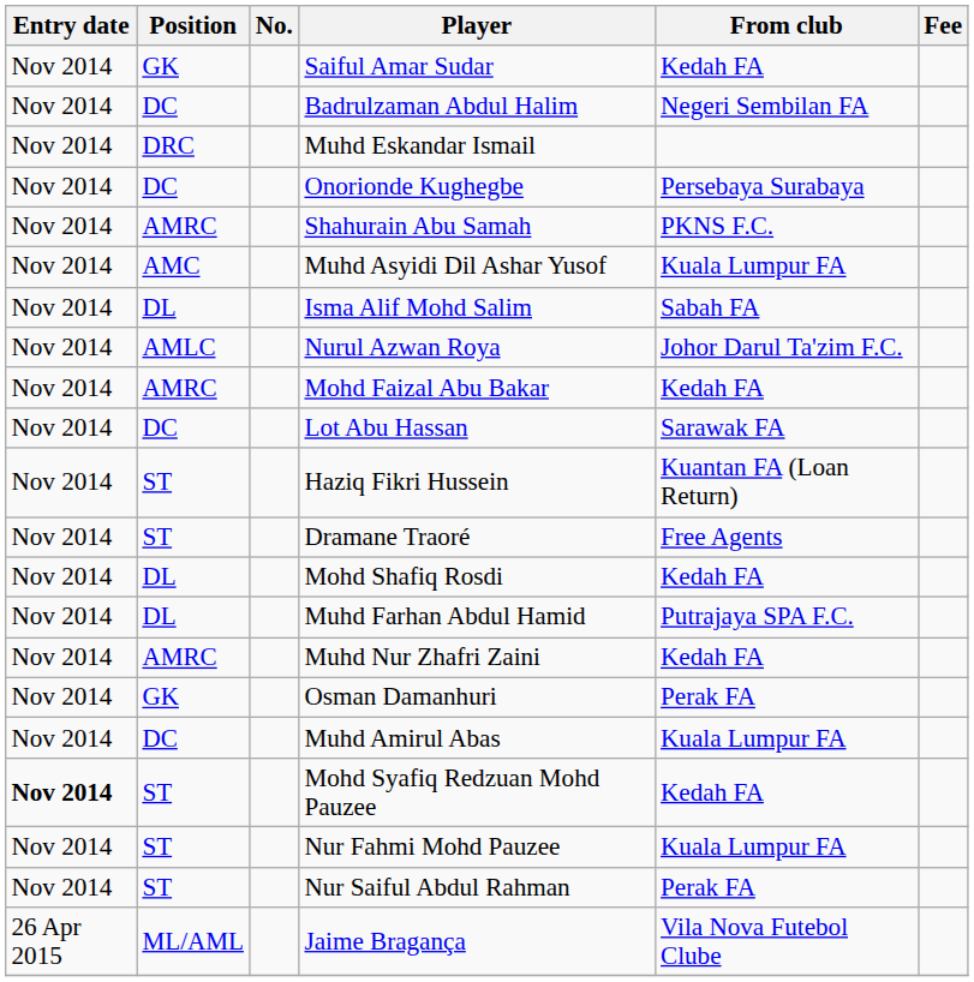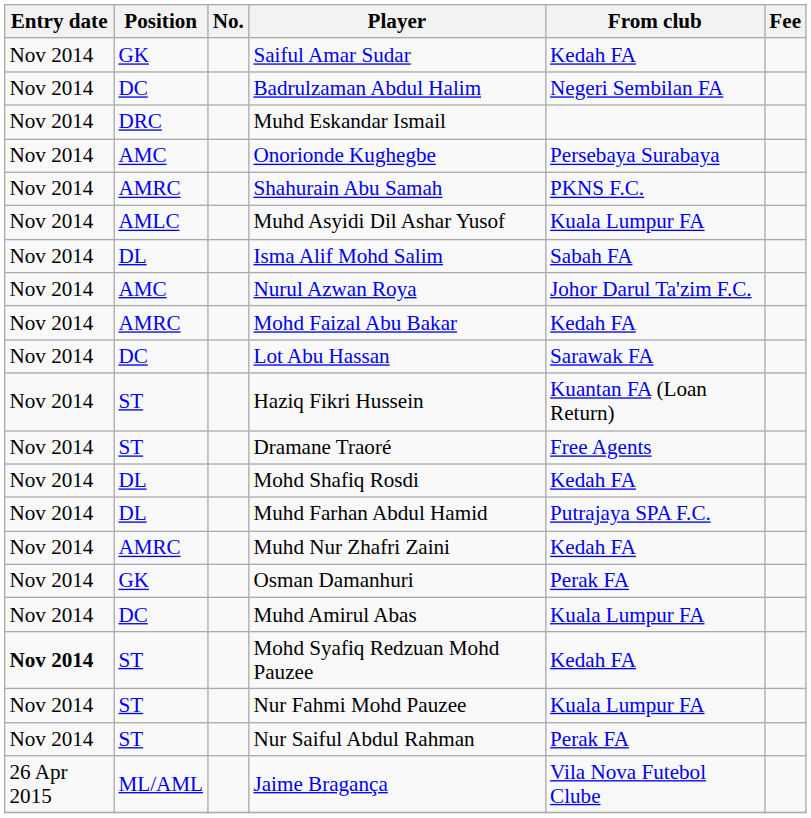 <table class="wikitable sortable">
 <tr>
 <th>Entry date</th>
 <th>Position</th>
 <th>No.</th>
 <th>Player</th>
 <th>From club</th>
 <th>Fee</th>
 </tr>
 <tr>
 <td>Nov 2014</td>
 <td><a href='#'>GK</a></td>
 <td></td>
 <td> <a href='#'>Saiful Amar Sudar</a></td>
 <td> <a href='#'>Kedah FA</a></td>
 <td></td>
 </tr>
 <tr>
 <td>Nov 2014</td>
 <td><a href='#'>DC</a></td>
 <td></td>
 <td> <a href='#'>Badrulzaman Abdul Halim</a></td>
 <td> <a href='#'>Negeri Sembilan FA</a></td>
 <td></td>
 </tr>
 <tr>
 <td>Nov 2014</td>
 <td><a href='#'>DRC</a></td>
 <td></td>
 <td> Muhd Eskandar Ismail</td>
 <td></td>
 <td></td>
 </tr>
 <tr>
 <td>Nov 2014</td>
-<td><a href='#'>DC</a></td>
+<td><a href='#'>AMC</a></td>
 <td></td>
 <td> <a href='#'>Onorionde Kughegbe</a></td>
 <td> <a href='#'>Persebaya Surabaya</a></td>
 <td></td>
 </tr>
 <tr>
 <td>Nov 2014</td>
 <td><a href='#'>AMRC</a></td>
 <td></td>
 <td> <a href='#'>Shahurain Abu Samah</a></td>
 <td> <a href='#'>PKNS F.C.</a></td>
 <td></td>
 </tr>
 <tr>
 <td>Nov 2014</td>
-<td><a href='#'>AMC</a></td>
+<td><a href='#'>AMLC</a></td>
 <td></td>
 <td> Muhd Asyidi Dil Ashar Yusof</td>
 <td> <a href='#'>Kuala Lumpur FA</a></td>
 <td></td>
 </tr>
 <tr>
 <td>Nov 2014</td>
 <td><a href='#'>DL</a></td>
 <td></td>
 <td> <a href='#'>Isma Alif Mohd Salim</a></td>
 <td> <a href='#'>Sabah FA</a></td>
 <td></td>
 </tr>
 <tr>
 <td>Nov 2014</td>
-<td><a href='#'>AMLC</a></td>
+<td><a href='#'>AMC</a></td>
 <td></td>
 <td> <a href='#'>Nurul Azwan Roya</a></td>
 <td> <a href='#'>Johor Darul Ta'zim F.C.</a></td>
 <td></td>
 </tr>
 <tr>
 <td>Nov 2014</td>
 <td><a href='#'>AMRC</a></td>
 <td></td>
 <td> <a href='#'>Mohd Faizal Abu Bakar</a></td>
 <td> <a href='#'>Kedah FA</a></td>
 <td></td>
 </tr>
 <tr>
 <td>Nov 2014</td>
 <td><a href='#'>DC</a></td>
 <td></td>
 <td> <a href='#'>Lot Abu Hassan</a></td>
 <td> <a href='#'>Sarawak FA</a></td>
 <td></td>
 </tr>
 <tr>
 <td>Nov 2014</td>
 <td><a href='#'>ST</a></td>
 <td></td>
 <td> Haziq Fikri Hussein</td>
 <td> <a href='#'>Kuantan FA</a> (Loan Return)</td>
 <td></td>
 </tr>
 <tr>
 <td>Nov 2014</td>
 <td><a href='#'>ST</a></td>
 <td></td>
 <td> Dramane Traoré</td>
 <td><a href='#'>Free Agents</a></td>
 <td></td>
 </tr>
 <tr>
 <td>Nov 2014</td>
 <td><a href='#'>DL</a></td>
 <td></td>
 <td> Mohd Shafiq Rosdi</td>
 <td> <a href='#'>Kedah FA</a></td>
 <td></td>
 </tr>
 <tr>
 <td>Nov 2014</td>
 <td><a href='#'>DL</a></td>
 <td></td>
 <td> Muhd Farhan Abdul Hamid</td>
 <td> <a href='#'>Putrajaya SPA F.C.</a></td>
 <td></td>
 </tr>
 <tr>
 <td>Nov 2014</td>
 <td><a href='#'>AMRC</a></td>
 <td></td>
 <td> Muhd Nur Zhafri Zaini</td>
 <td> <a href='#'>Kedah FA</a></td>
 <td></td>
 </tr>
 <tr>
 <td>Nov 2014</td>
 <td><a href='#'>GK</a></td>
 <td></td>
 <td> Osman Damanhuri</td>
 <td> <a href='#'>Perak FA</a></td>
 <td></td>
 </tr>
 <tr>
 <td>Nov 2014</td>
 <td><a href='#'>DC</a></td>
 <td></td>
 <td> Muhd Amirul Abas</td>
 <td> <a href='#'>Kuala Lumpur FA</a></td>
 <td></td>
 </tr>
 <tr>
 <td><strong>Nov 2014</strong></td>
 <td><a href='#'>ST</a></td>
 <td></td>
 <td> Mohd Syafiq Redzuan Mohd Pauzee</td>
 <td> <a href='#'>Kedah FA</a></td>
 <td></td>
 </tr>
 <tr>
 <td>Nov 2014</td>
 <td><a href='#'>ST</a></td>
 <td></td>
 <td> Nur Fahmi Mohd Pauzee</td>
 <td> <a href='#'>Kuala Lumpur FA</a></td>
 <td></td>
 </tr>
 <tr>
 <td>Nov 2014</td>
 <td><a href='#'>ST</a></td>
 <td></td>
 <td> Nur Saiful Abdul Rahman</td>
 <td> <a href='#'>Perak FA</a></td>
 <td></td>
 </tr>
 <tr>
 <td>26 Apr 2015</td>
 <td><a href='#'>ML/AML</a></td>
 <td></td>
 <td> <a href='#'>Jaime Bragança</a></td>
 <td> <a href='#'>Vila Nova Futebol Clube</a></td>
 <td></td>
 </tr>
 <tr>
 </tr>
 </table>
